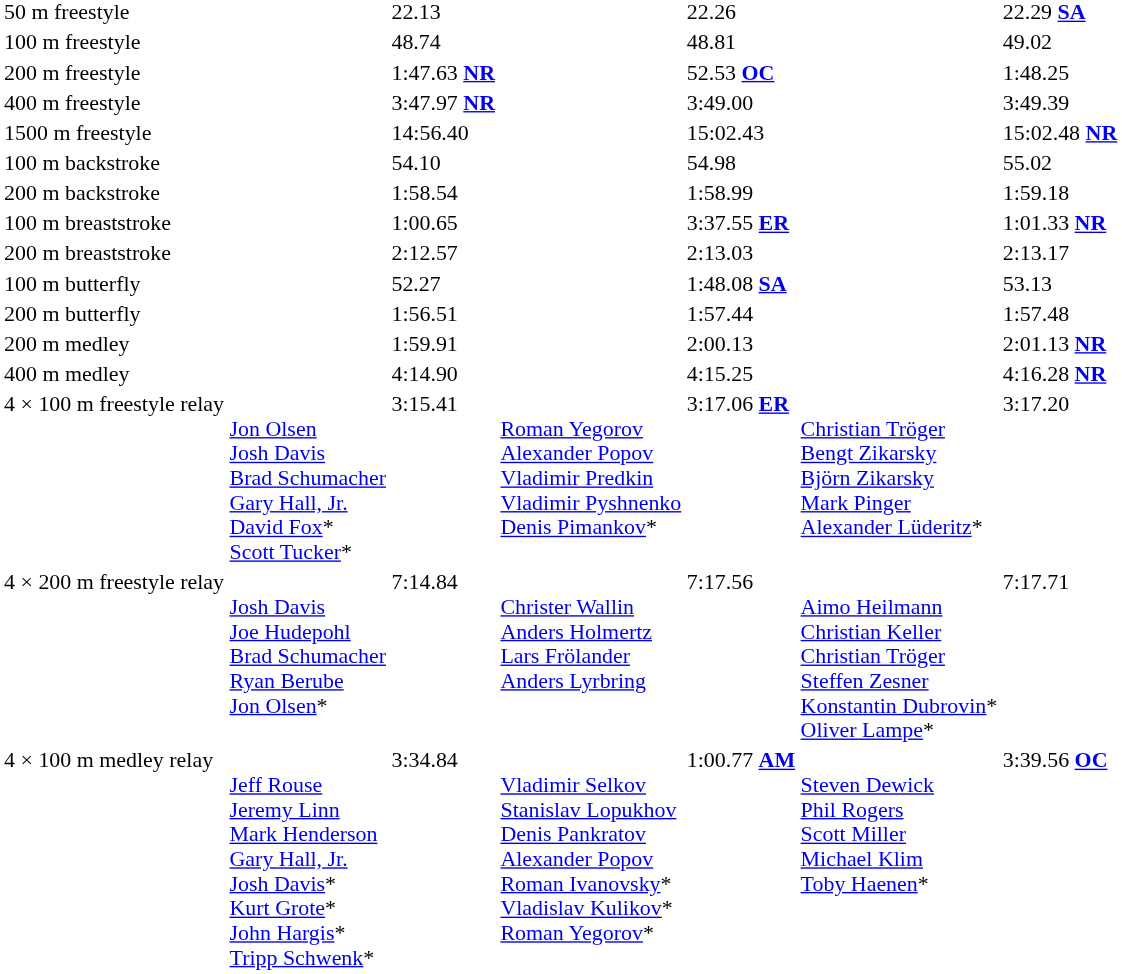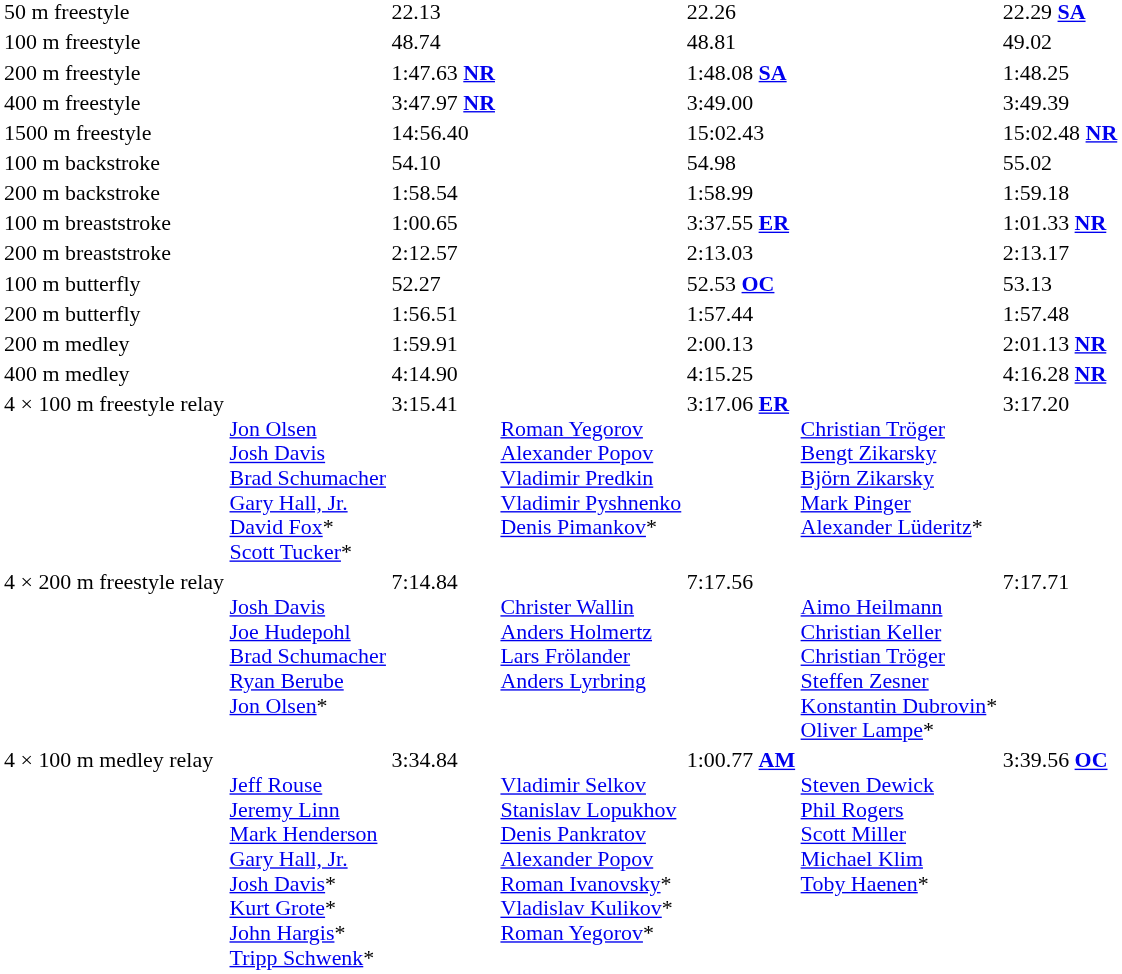 <table>
 <tr>
 <td>50 m freestyle <br> </td>
 <td></td>
 <td>22.13</td>
 <td></td>
 <td>22.26</td>
 <td></td>
 <td>22.29 <strong><a href='#'>SA</a></strong></td>
 </tr>
 <tr>
 <td>100 m freestyle <br> </td>
 <td></td>
 <td>48.74</td>
 <td></td>
 <td>48.81</td>
 <td></td>
 <td>49.02</td>
 </tr>
 <tr>
 <td>200 m freestyle <br> </td>
 <td></td>
 <td>1:47.63 <strong><a href='#'>NR</a></strong></td>
 <td></td>
-<td>52.53 <strong><a href='#'>OC</a></strong></td>
+<td>1:48.08 <strong><a href='#'>SA</a></strong></td>
 <td></td>
 <td>1:48.25</td>
 </tr>
 <tr>
 <td>400 m freestyle <br> </td>
 <td></td>
 <td>3:47.97 <strong><a href='#'>NR</a></strong></td>
 <td></td>
 <td>3:49.00</td>
 <td></td>
 <td>3:49.39</td>
 </tr>
 <tr>
 <td>1500 m freestyle <br> </td>
 <td></td>
 <td>14:56.40</td>
 <td></td>
 <td>15:02.43</td>
 <td></td>
 <td>15:02.48 <strong><a href='#'>NR</a></strong></td>
 </tr>
 <tr>
 <td>100 m backstroke <br> </td>
 <td></td>
 <td>54.10</td>
 <td></td>
 <td>54.98</td>
 <td></td>
 <td>55.02</td>
 </tr>
 <tr>
 <td>200 m backstroke <br> </td>
 <td></td>
 <td>1:58.54</td>
 <td></td>
 <td>1:58.99</td>
 <td></td>
 <td>1:59.18</td>
 </tr>
 <tr>
 <td>100 m breaststroke <br> </td>
 <td></td>
 <td>1:00.65</td>
 <td></td>
 <td>3:37.55 <strong><a href='#'>ER</a></strong></td>
 <td></td>
 <td>1:01.33 <strong><a href='#'>NR</a></strong></td>
 </tr>
 <tr>
 <td>200 m breaststroke <br> </td>
 <td></td>
 <td>2:12.57</td>
 <td></td>
 <td>2:13.03</td>
 <td></td>
 <td>2:13.17</td>
 </tr>
 <tr>
 <td>100 m butterfly <br> </td>
 <td></td>
 <td>52.27 </td>
 <td></td>
-<td>1:48.08 <strong><a href='#'>SA</a></strong></td>
+<td>52.53 <strong><a href='#'>OC</a></strong></td>
 <td></td>
 <td>53.13</td>
 </tr>
 <tr>
 <td>200 m butterfly <br> </td>
 <td></td>
 <td>1:56.51</td>
 <td></td>
 <td>1:57.44</td>
 <td></td>
 <td>1:57.48</td>
 </tr>
 <tr>
 <td>200 m medley <br> </td>
 <td></td>
 <td>1:59.91 </td>
 <td></td>
 <td>2:00.13</td>
 <td></td>
 <td>2:01.13 <strong><a href='#'>NR</a></strong></td>
 </tr>
 <tr>
 <td>400 m medley <br> </td>
 <td></td>
 <td>4:14.90</td>
 <td></td>
 <td>4:15.25</td>
 <td></td>
 <td>4:16.28 <strong><a href='#'>NR</a></strong></td>
 </tr>
 <tr valign="top">
 <td>4 × 100 m freestyle relay <br> </td>
 <td valign=top><br> <a href='#'>Jon Olsen</a><br> <a href='#'>Josh Davis</a><br> <a href='#'>Brad Schumacher</a><br> <a href='#'>Gary Hall, Jr.</a><br><a href='#'>David Fox</a>*<br><a href='#'>Scott Tucker</a>*</td>
 <td>3:15.41 </td>
 <td valign=top><br> <a href='#'>Roman Yegorov</a><br> <a href='#'>Alexander Popov</a><br> <a href='#'>Vladimir Predkin</a><br> <a href='#'>Vladimir Pyshnenko</a><br><a href='#'>Denis Pimankov</a>*</td>
 <td>3:17.06 <strong><a href='#'>ER</a></strong></td>
 <td valign=top><br> <a href='#'>Christian Tröger</a><br> <a href='#'>Bengt Zikarsky</a><br> <a href='#'>Björn Zikarsky</a><br> <a href='#'>Mark Pinger</a><br><a href='#'>Alexander Lüderitz</a>*</td>
 <td>3:17.20</td>
 </tr>
 <tr valign="top">
 <td>4 × 200 m freestyle relay <br> </td>
 <td valign=top><br> <a href='#'>Josh Davis</a><br> <a href='#'>Joe Hudepohl</a><br> <a href='#'>Brad Schumacher</a><br> <a href='#'>Ryan Berube</a><br><a href='#'>Jon Olsen</a>*</td>
 <td>7:14.84</td>
 <td valign=top><br> <a href='#'>Christer Wallin</a><br> <a href='#'>Anders Holmertz</a><br> <a href='#'>Lars Frölander</a><br> <a href='#'>Anders Lyrbring</a></td>
 <td>7:17.56</td>
 <td valign=top><br> <a href='#'>Aimo Heilmann</a><br> <a href='#'>Christian Keller</a><br> <a href='#'>Christian Tröger</a><br> <a href='#'>Steffen Zesner</a><br><a href='#'>Konstantin Dubrovin</a>*<br><a href='#'>Oliver Lampe</a>*</td>
 <td>7:17.71</td>
 </tr>
 <tr valign="top">
 <td>4 × 100 m medley relay <br> </td>
 <td valign=top><br> <a href='#'>Jeff Rouse</a><br> <a href='#'>Jeremy Linn</a><br> <a href='#'>Mark Henderson</a><br> <a href='#'>Gary Hall, Jr.</a><br><a href='#'>Josh Davis</a>*<br><a href='#'>Kurt Grote</a>*<br><a href='#'>John Hargis</a>*<br><a href='#'>Tripp Schwenk</a>*</td>
 <td>3:34.84 </td>
 <td valign=top><br> <a href='#'>Vladimir Selkov</a><br> <a href='#'>Stanislav Lopukhov</a><br> <a href='#'>Denis Pankratov</a><br> <a href='#'>Alexander Popov</a><br><a href='#'>Roman Ivanovsky</a>*<br><a href='#'>Vladislav Kulikov</a>*<br><a href='#'>Roman Yegorov</a>*</td>
 <td>1:00.77 <strong><a href='#'>AM</a></strong></td>
 <td valign=top><br> <a href='#'>Steven Dewick</a><br> <a href='#'>Phil Rogers</a><br> <a href='#'>Scott Miller</a><br> <a href='#'>Michael Klim</a><br><a href='#'>Toby Haenen</a>*</td>
 <td>3:39.56 <strong><a href='#'>OC</a></strong></td>
 </tr>
 </table>
